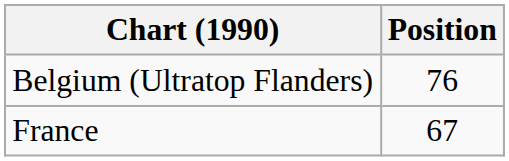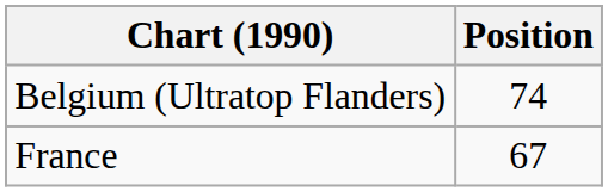 <table class="wikitable">
 <tr>
 <th>Chart (1990)</th>
 <th>Position</th>
 </tr>
 <tr>
 <td align="left">Belgium (Ultratop Flanders)</td>
-<td align="center">76</td>
+<td align="center">74</td>
 </tr>
 <tr>
 <td align="left">France</td>
 <td align=center>67</td>
 </tr>
 </table>
